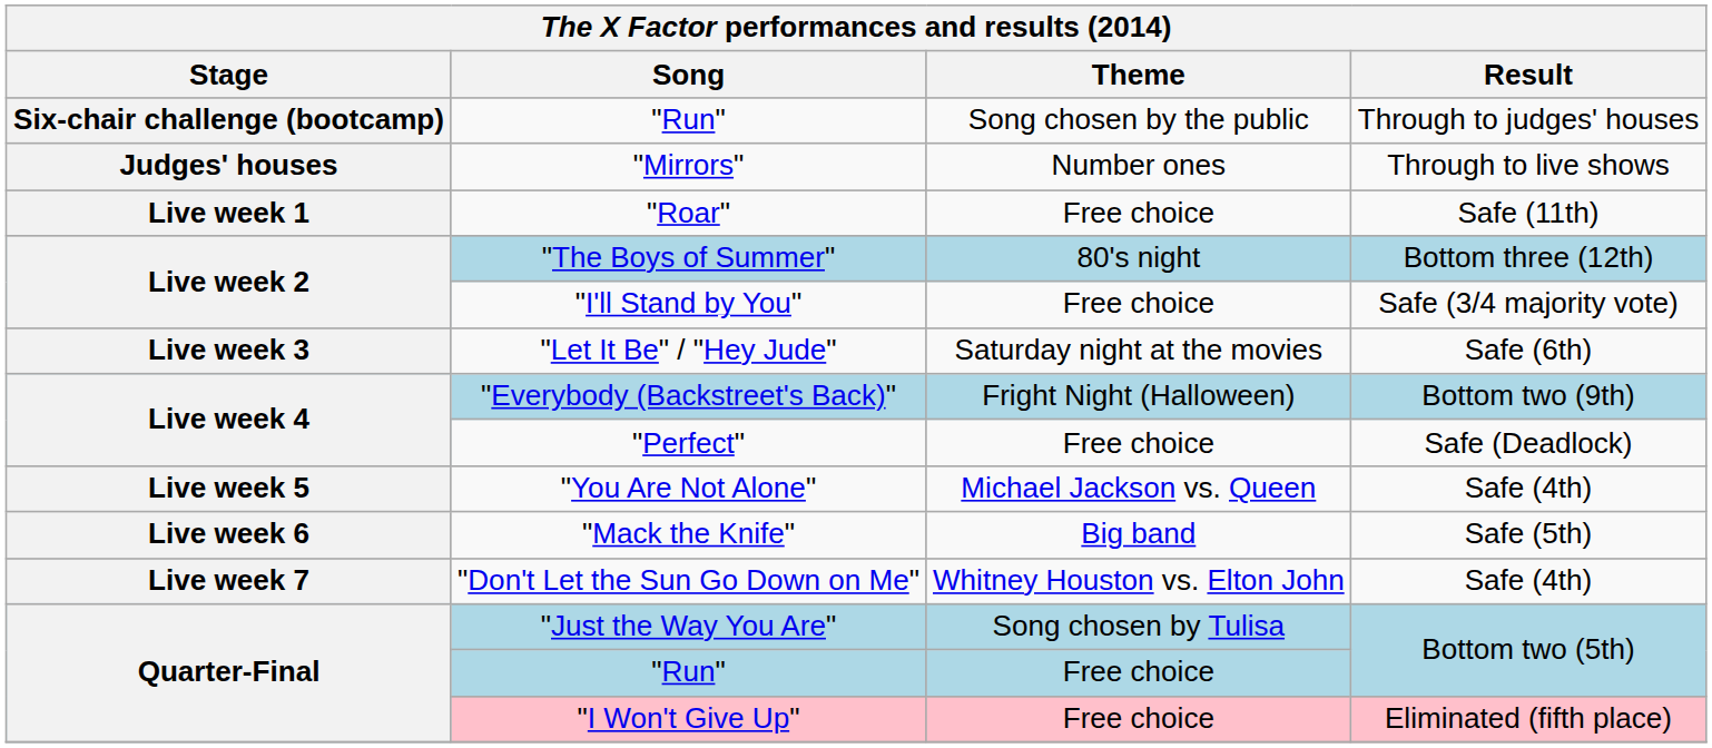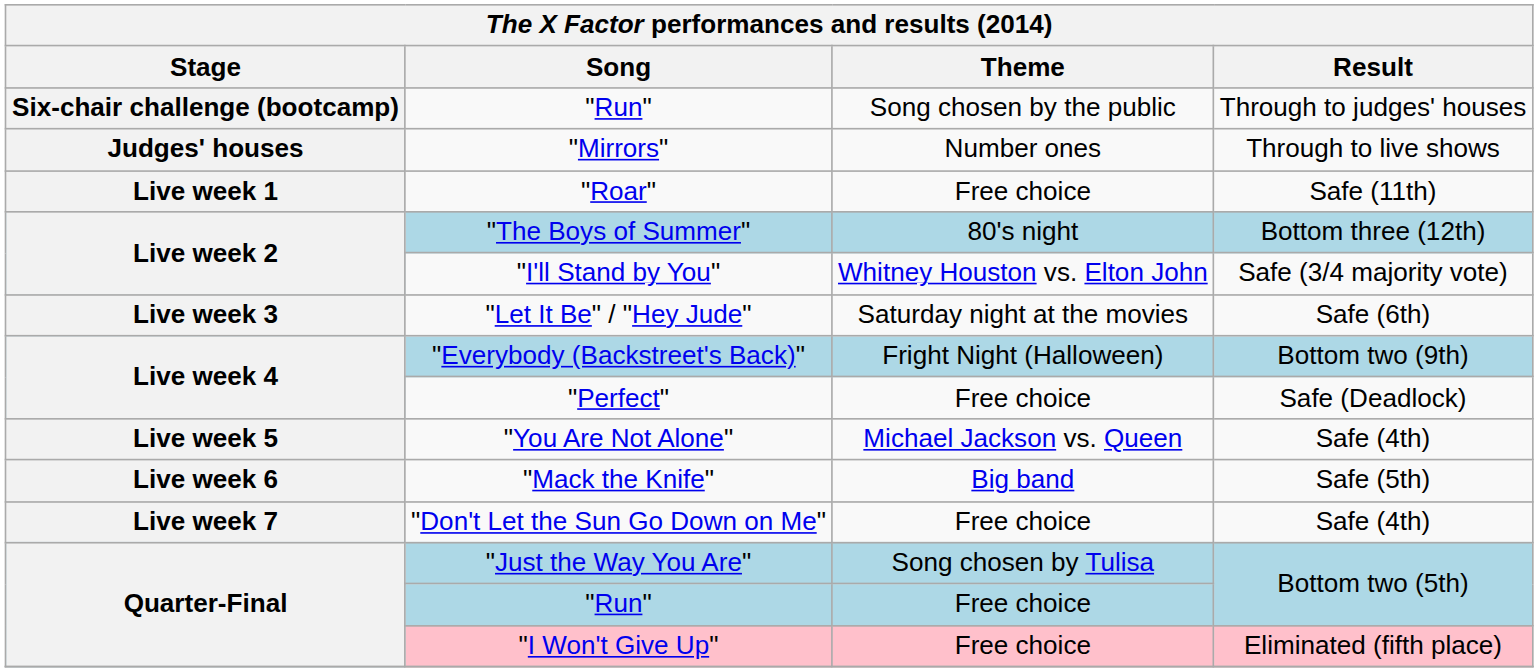 <table class="wikitable collapsible collapsed" style="margin:1em auto 1em auto; text-align:center;">
 <tr>
 <th colspan="4"><em>The X Factor</em> performances and results (2014)</th>
 </tr>
 <tr>
 <th scope="col">Stage</th>
 <th scope="col">Song</th>
 <th scope="col">Theme</th>
 <th scope="col">Result</th>
 </tr>
 <tr>
 <th scope="row">Six-chair challenge (bootcamp)</th>
 <td>"<a href='#'>Run</a>"</td>
 <td>Song chosen by the public</td>
 <td>Through to judges' houses</td>
 </tr>
 <tr>
 <th scope="row">Judges' houses</th>
 <td>"<a href='#'>Mirrors</a>"</td>
 <td>Number ones</td>
 <td>Through to live shows</td>
 </tr>
 <tr>
 <th scope="row">Live week 1</th>
 <td>"<a href='#'>Roar</a>"</td>
 <td>Free choice</td>
 <td>Safe (11th)</td>
 </tr>
 <tr style="background:lightblue">
 <th rowspan="2">Live week 2</th>
 <td scope="row">"<a href='#'>The Boys of Summer</a>"</td>
 <td>80's night</td>
 <td>Bottom three (12th)</td>
 </tr>
 <tr>
 <td scope="row">"<a href='#'>I'll Stand by You</a>"</td>
-<td>Free choice</td>
+<td><a href='#'>Whitney Houston</a> vs. <a href='#'>Elton John</a></td>
 <td>Safe (3/4 majority vote)</td>
 </tr>
 <tr>
 <th scope="row">Live week 3</th>
 <td rowspan="1">"<a href='#'>Let It Be</a>" / "<a href='#'>Hey Jude</a>"</td>
 <td>Saturday night at the movies</td>
 <td>Safe (6th)</td>
 </tr>
 <tr style="background:lightblue">
 <th rowspan="2">Live week 4</th>
 <td scope="row">"<a href='#'>Everybody (Backstreet's Back)</a>"</td>
 <td>Fright Night (Halloween)</td>
 <td>Bottom two (9th)</td>
 </tr>
 <tr>
 <td scope="row">"<a href='#'>Perfect</a>"</td>
 <td>Free choice</td>
 <td>Safe (Deadlock)</td>
 </tr>
 <tr>
 <th scope="row">Live week 5</th>
 <td>"<a href='#'>You Are Not Alone</a>"</td>
 <td><a href='#'>Michael Jackson</a> vs. <a href='#'>Queen</a></td>
 <td>Safe (4th)</td>
 </tr>
 <tr>
 <th scope="row">Live week 6</th>
 <td>"<a href='#'>Mack the Knife</a>"</td>
 <td><a href='#'>Big band</a></td>
 <td>Safe (5th)</td>
 </tr>
 <tr>
 <th scope="row">Live week 7</th>
 <td>"<a href='#'>Don't Let the Sun Go Down on Me</a>"</td>
-<td><a href='#'>Whitney Houston</a> vs. <a href='#'>Elton John</a></td>
+<td>Free choice</td>
 <td>Safe (4th)</td>
 </tr>
 <tr style="background:lightblue">
 <th rowspan="3">Quarter-Final</th>
 <td scope="row">"<a href='#'>Just the Way You Are</a>"</td>
 <td>Song chosen by <a href='#'>Tulisa</a></td>
 <td rowspan="2">Bottom two (5th)</td>
 </tr>
 <tr style="background:lightblue">
 <td scope="row">"<a href='#'>Run</a>"</td>
 <td>Free choice</td>
 </tr>
 <tr style="background:pink">
 <td scope="row">"<a href='#'>I Won't Give Up</a>"</td>
 <td>Free choice</td>
 <td>Eliminated (fifth place)</td>
 </tr>
 <tr>
 </tr>
 </table>
